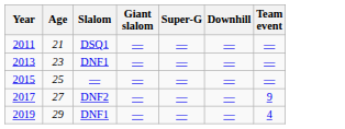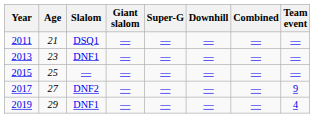 <table class=wikitable style="text-align:center">
 <tr>
 <th>  Year  </th>
 <th> Age </th>
 <th> Slalom </th>
 <th> Giant <br> slalom </th>
 <th>Super-G</th>
 <th>Downhill</th>
+<th>Combined</th>
 <th>Team<br>event</th>
 </tr>
 <tr>
 <td><a href='#'>2011</a></td>
 <td><em>21</em></td>
 <td><a href='#'>DSQ1</a></td>
+<td><a href='#'>—</a></td>
 <td><a href='#'>—</a></td>
 <td><a href='#'>—</a></td>
 <td><a href='#'>—</a></td>
 <td><a href='#'>—</a></td>
 </tr>
 <tr>
 <td><a href='#'>2013</a></td>
 <td><em>23</em></td>
 <td><a href='#'>DNF1</a></td>
 <td><a href='#'>—</a></td>
 <td><a href='#'>—</a></td>
 <td><a href='#'>—</a></td>
 <td><a href='#'>—</a></td>
+<td><a href='#'>—</a></td>
 </tr>
 <tr>
 <td><a href='#'>2015</a></td>
 <td><em>25</em></td>
+<td><a href='#'>—</a></td>
 <td><a href='#'>—</a></td>
 <td><a href='#'>—</a></td>
 <td><a href='#'>—</a></td>
 <td><a href='#'>—</a></td>
 <td><a href='#'>—</a></td>
 </tr>
 <tr>
 <td><a href='#'>2017</a></td>
 <td><em>27</em></td>
 <td><a href='#'>DNF2</a></td>
 <td><a href='#'>—</a></td>
 <td><a href='#'>—</a></td>
 <td><a href='#'>—</a></td>
+<td><a href='#'>—</a></td>
 <td><a href='#'>9</a></td>
 </tr>
 <tr>
 <td><a href='#'>2019</a></td>
 <td><em>29</em></td>
 <td><a href='#'>DNF1</a></td>
 <td><a href='#'>—</a></td>
 <td><a href='#'>—</a></td>
 <td><a href='#'>—</a></td>
+<td><a href='#'>—</a></td>
 <td><a href='#'>4</a></td>
 </tr>
 </table>
